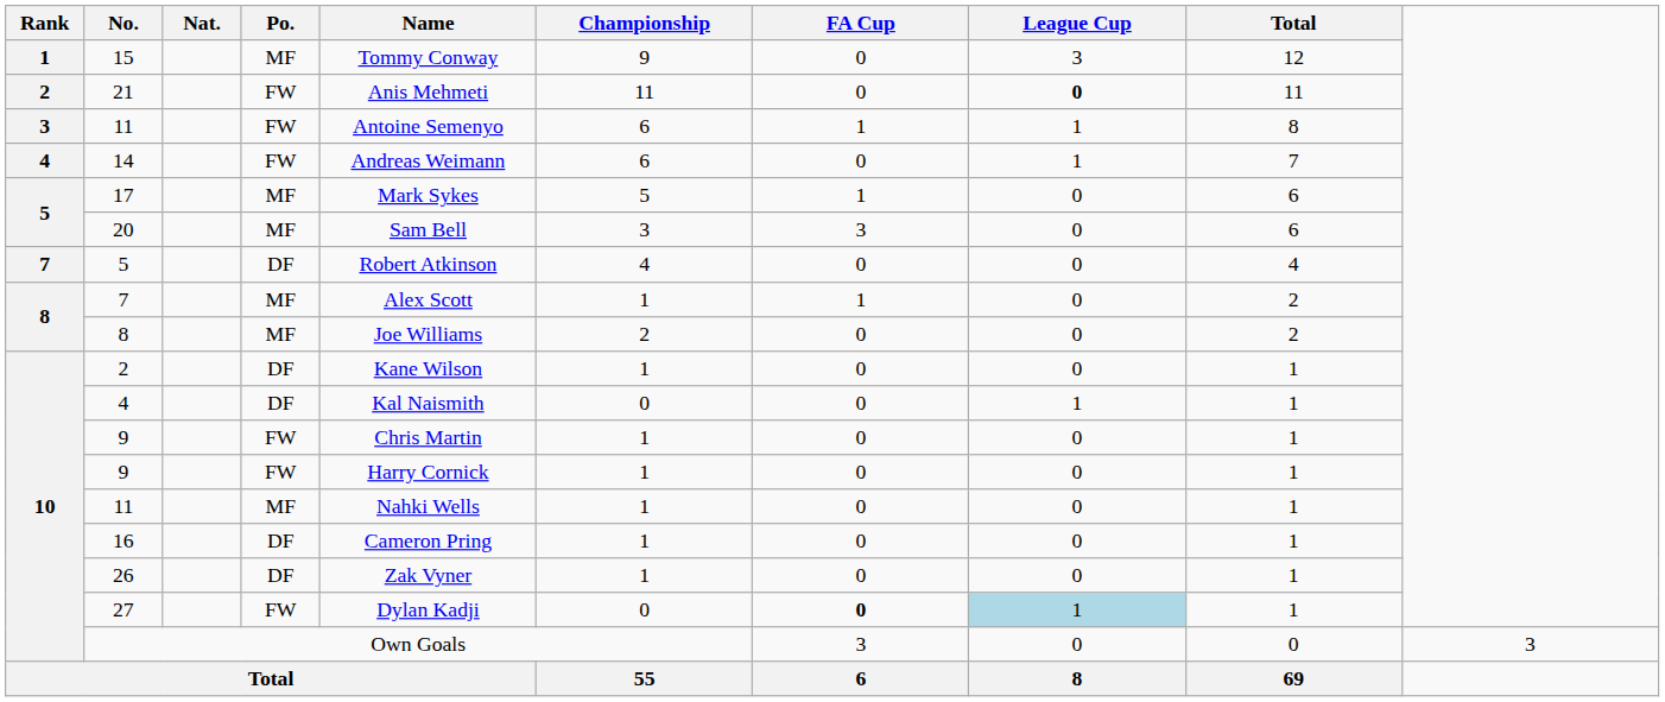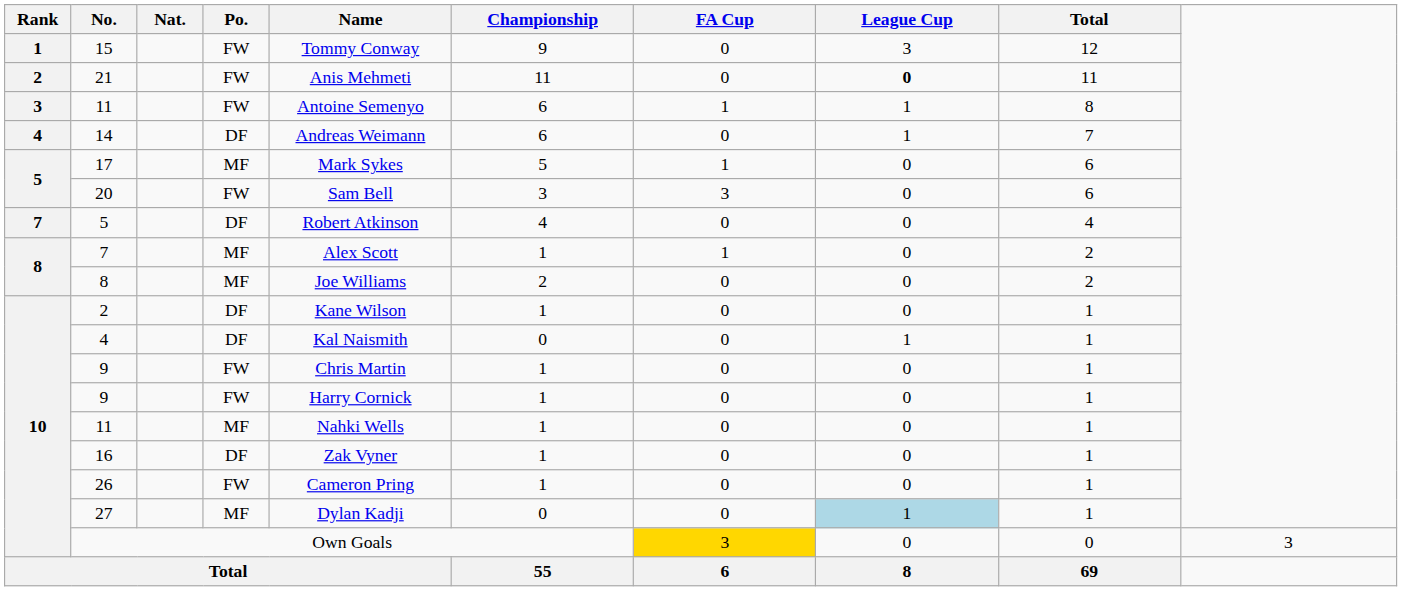 <table class="wikitable" style="text-align:center; font-size:95%; width:95%;">
 <tr>
 <th width=50px>Rank</th>
 <th width=50px>No.</th>
 <th width=50px>Nat.</th>
 <th width=50px>Po.</th>
 <th width=150px>Name</th>
 <th width=150px><a href='#'>Championship</a></th>
 <th width=150px><a href='#'>FA Cup</a></th>
 <th width=150px><a href='#'>League Cup</a></th>
 <th width=150px>Total</th>
 </tr>
 <tr>
 <th rowspan=1>1</th>
 <td>15</td>
 <td></td>
-<td>MF</td>
+<td>FW</td>
 <td><a href='#'>Tommy Conway</a></td>
 <td>9</td>
 <td>0</td>
 <td>3</td>
 <td>12</td>
 </tr>
 <tr>
 <th rowspan=1>2</th>
 <td>21</td>
 <td></td>
 <td>FW</td>
 <td><a href='#'>Anis Mehmeti</a></td>
 <td>11</td>
 <td>0</td>
 <td><strong>0</strong></td>
 <td>11</td>
 </tr>
 <tr>
 <th rowspan=1>3</th>
 <td>11</td>
 <td></td>
 <td>FW</td>
 <td><a href='#'>Antoine Semenyo</a></td>
 <td>6</td>
 <td>1</td>
 <td>1</td>
 <td>8</td>
 </tr>
 <tr>
 <th rowspan=1>4</th>
 <td>14</td>
 <td></td>
-<td>FW</td>
+<td>DF</td>
 <td><a href='#'>Andreas Weimann</a></td>
 <td>6</td>
 <td>0</td>
 <td>1</td>
 <td>7</td>
 </tr>
 <tr>
 <th rowspan=2>5</th>
 <td>17</td>
 <td></td>
 <td>MF</td>
 <td><a href='#'>Mark Sykes</a></td>
 <td>5</td>
 <td>1</td>
 <td>0</td>
 <td>6</td>
 </tr>
 <tr>
 <td>20</td>
 <td></td>
-<td>MF</td>
+<td>FW</td>
 <td><a href='#'>Sam Bell</a></td>
 <td>3</td>
 <td>3</td>
 <td>0</td>
 <td>6</td>
 </tr>
 <tr>
 <th rowspan=1>7</th>
 <td>5</td>
 <td></td>
 <td>DF</td>
 <td><a href='#'>Robert Atkinson</a></td>
 <td>4</td>
 <td>0</td>
 <td>0</td>
 <td>4</td>
 </tr>
 <tr>
 <th rowspan=2>8</th>
 <td>7</td>
 <td></td>
 <td>MF</td>
 <td><a href='#'>Alex Scott</a></td>
 <td>1</td>
 <td>1</td>
 <td>0</td>
 <td>2</td>
 </tr>
 <tr>
 <td>8</td>
 <td></td>
 <td>MF</td>
 <td><a href='#'>Joe Williams</a></td>
 <td>2</td>
 <td>0</td>
 <td>0</td>
 <td>2</td>
 </tr>
 <tr>
 <th rowspan=9>10</th>
 <td>2</td>
 <td></td>
 <td>DF</td>
 <td><a href='#'>Kane Wilson</a></td>
 <td>1</td>
 <td>0</td>
 <td>0</td>
 <td>1</td>
 </tr>
 <tr>
 <td>4</td>
 <td></td>
 <td>DF</td>
 <td><a href='#'>Kal Naismith</a></td>
 <td>0</td>
 <td>0</td>
 <td>1</td>
 <td>1</td>
 </tr>
 <tr>
 <td>9</td>
 <td></td>
 <td>FW</td>
 <td><a href='#'>Chris Martin</a></td>
 <td>1</td>
 <td>0</td>
 <td>0</td>
 <td>1</td>
 </tr>
 <tr>
 <td>9</td>
 <td></td>
 <td>FW</td>
 <td><a href='#'>Harry Cornick</a></td>
 <td>1</td>
 <td>0</td>
 <td>0</td>
 <td>1</td>
 </tr>
 <tr>
 <td>11</td>
 <td></td>
 <td>MF</td>
 <td><a href='#'>Nahki Wells</a></td>
 <td>1</td>
 <td>0</td>
 <td>0</td>
 <td>1</td>
 </tr>
 <tr>
 <td>16</td>
 <td></td>
 <td>DF</td>
-<td><a href='#'>Cameron Pring</a></td>
+<td><a href='#'>Zak Vyner</a></td>
 <td>1</td>
 <td>0</td>
 <td>0</td>
 <td>1</td>
 </tr>
 <tr>
 <td>26</td>
 <td></td>
-<td>DF</td>
-<td><a href='#'>Zak Vyner</a></td>
+<td>FW</td>
+<td><a href='#'>Cameron Pring</a></td>
 <td>1</td>
 <td>0</td>
 <td>0</td>
 <td>1</td>
 </tr>
 <tr>
 <td>27</td>
 <td></td>
-<td>FW</td>
+<td>MF</td>
 <td><a href='#'>Dylan Kadji</a></td>
 <td>0</td>
-<td><strong>0</strong></td>
+<td>0</td>
 <td style="background: lightblue;">1</td>
 <td>1</td>
 </tr>
 <tr>
 <td colspan=5>Own Goals</td>
-<td>3</td>
+<td style="background: gold;">3</td>
 <td>0</td>
 <td>0</td>
 <td>3</td>
 </tr>
 <tr>
 <th colspan=5>Total</th>
 <th>55</th>
 <th>6</th>
 <th>8</th>
 <th>69</th>
 </tr>
 </table>
